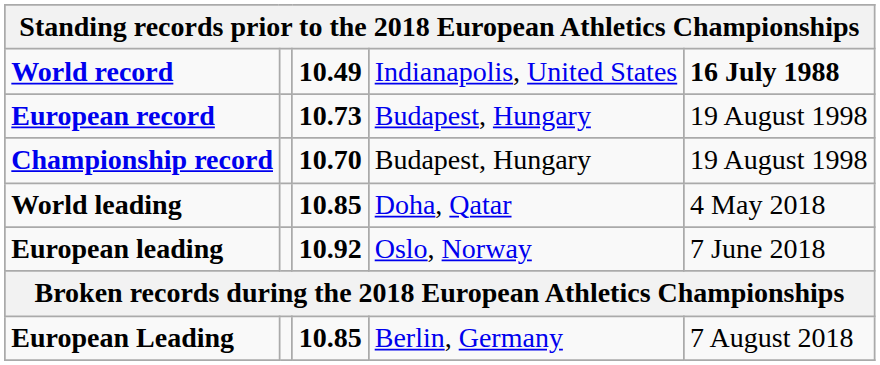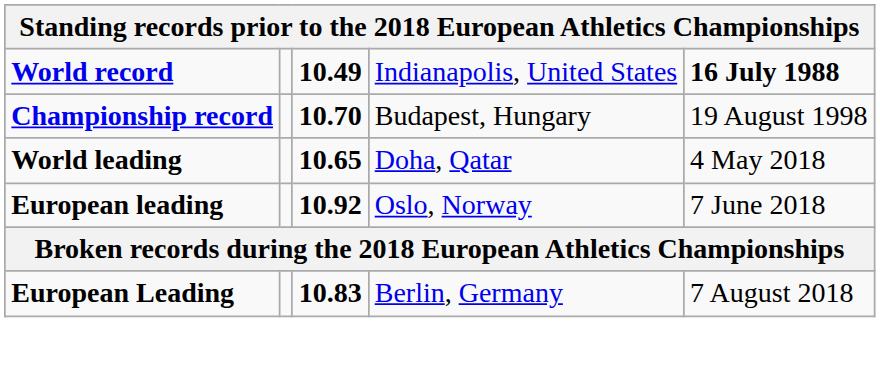 <table class="wikitable">
 <tr>
 <th colspan="5">Standing records prior to the 2018 European Athletics Championships</th>
 </tr>
 <tr>
 <td><strong><a href='#'>World record</a></strong></td>
 <td></td>
 <td><strong>10.49</strong></td>
 <td><a href='#'>Indianapolis</a>, <a href='#'>United States</a></td>
 <td><strong>16 July 1988</strong></td>
 </tr>
 <tr>
-<td><strong><a href='#'>European record</a></strong></td>
-<td></td>
-<td><strong>10.73</strong></td>
-<td><a href='#'>Budapest</a>, <a href='#'>Hungary</a></td>
-<td>19 August 1998</td>
-</tr>
-<tr>
 <td><strong><a href='#'>Championship record</a></strong></td>
 <td></td>
 <td><strong>10.70</strong></td>
 <td>Budapest, Hungary</td>
 <td>19 August 1998</td>
 </tr>
 <tr>
 <td><strong>World leading</strong></td>
 <td></td>
-<td><strong>10.85</strong></td>
+<td><strong>10.65</strong></td>
 <td><a href='#'>Doha</a>, <a href='#'>Qatar</a></td>
 <td>4 May 2018</td>
 </tr>
 <tr>
 <td><strong>European leading</strong></td>
 <td></td>
 <td><strong>10.92</strong></td>
 <td><a href='#'>Oslo</a>, <a href='#'>Norway</a></td>
 <td>7 June 2018</td>
 </tr>
 <tr>
 <th colspan="5">Broken records during the 2018 European Athletics Championships</th>
 </tr>
 <tr>
 <td><strong>European Leading</strong></td>
 <td></td>
-<td><strong>10.85</strong></td>
+<td><strong>10.83</strong></td>
 <td><a href='#'>Berlin</a>, <a href='#'>Germany</a></td>
 <td>7 August 2018</td>
 </tr>
 </table>
